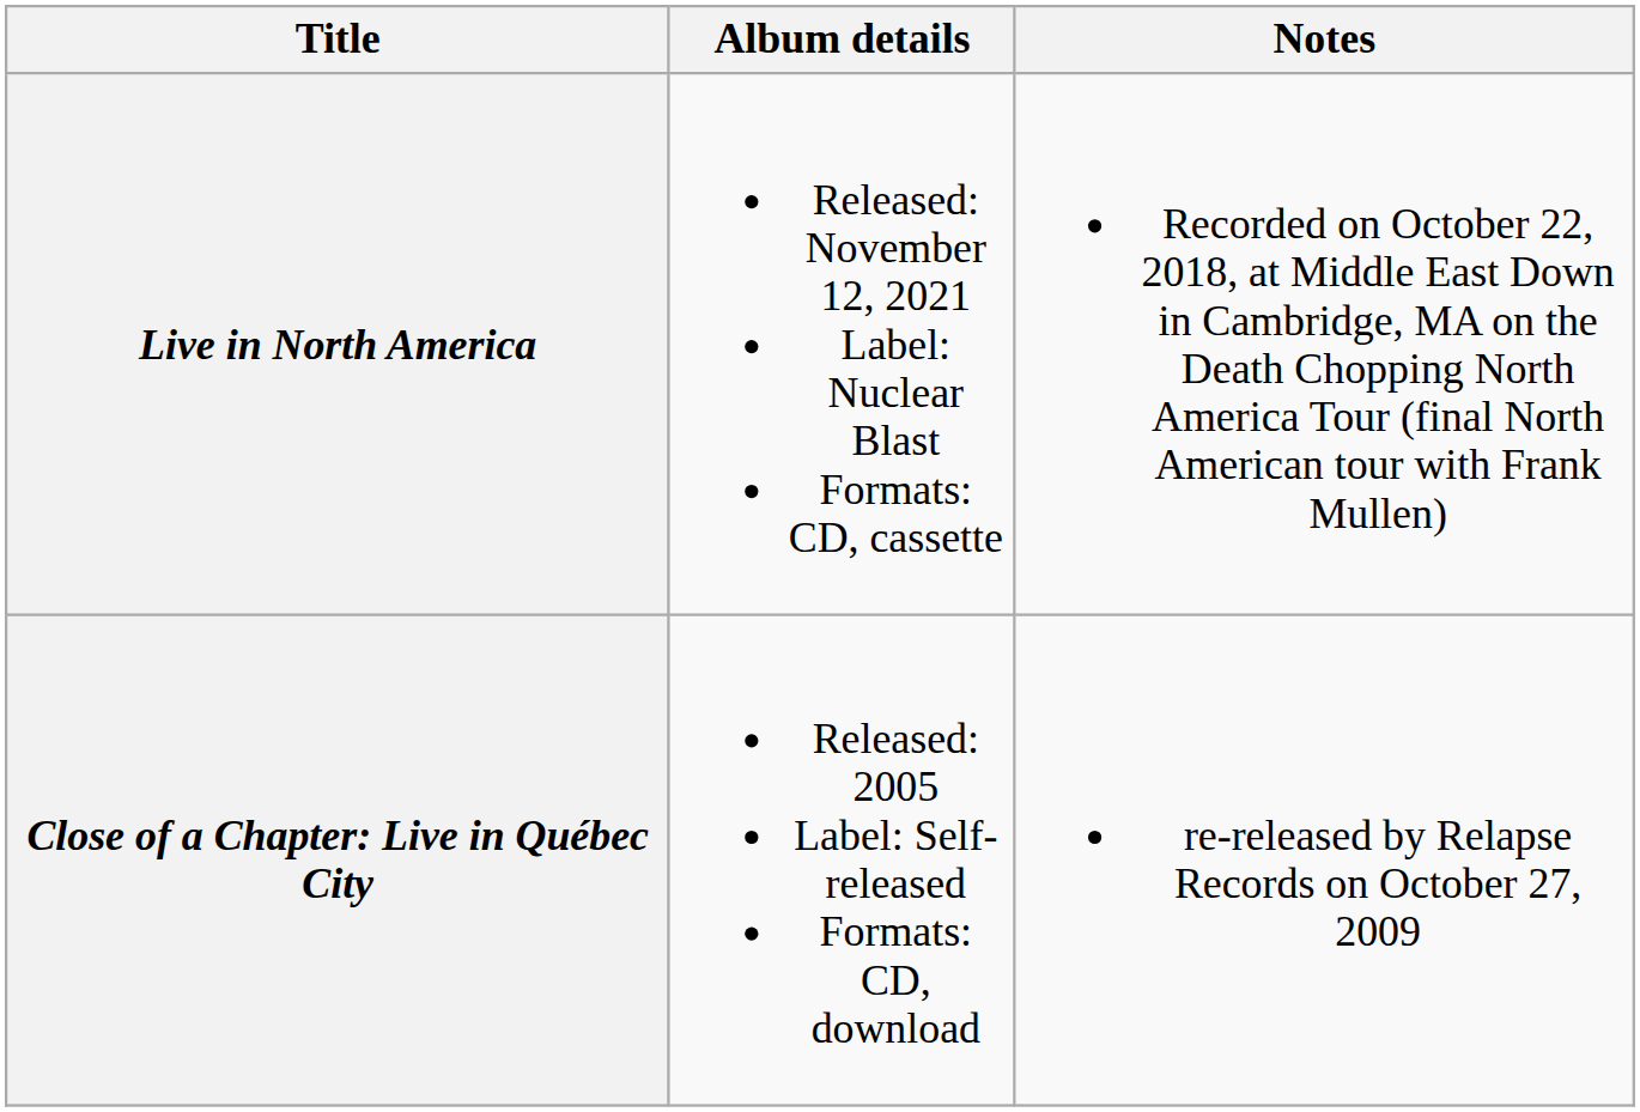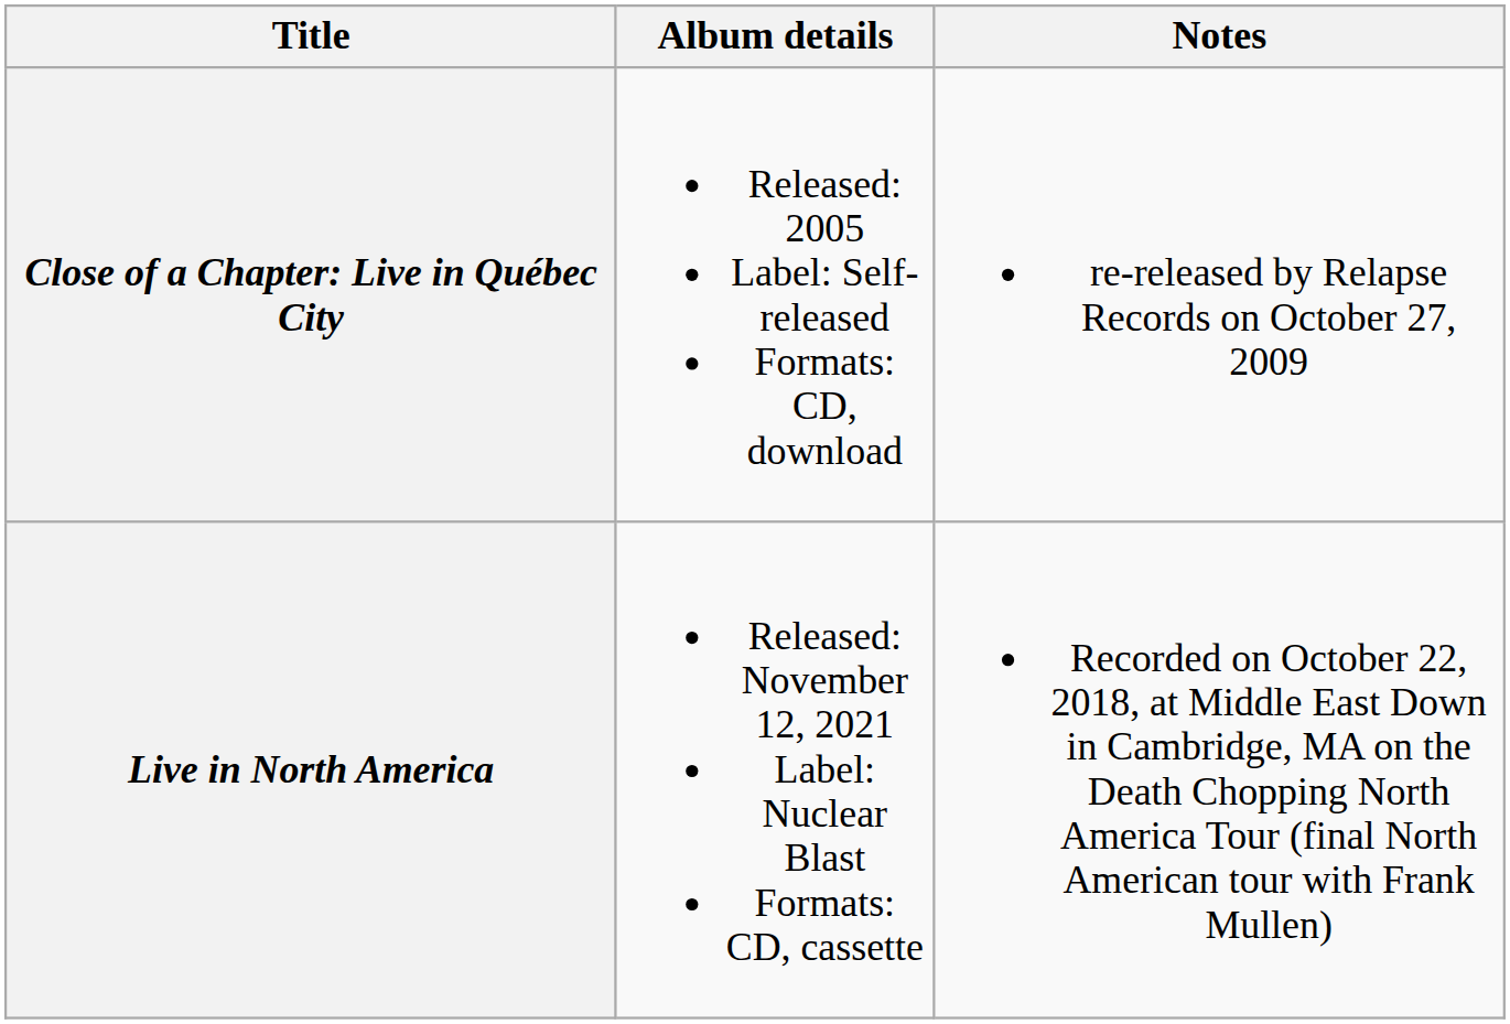 <table class="wikitable plainrowheaders" style="text-align:center;">
 <tr>
 <th scope="col" style="width:15em;">Title</th>
 <th scope="col">Album details</th>
 <th scope="col">Notes</th>
 </tr>
 <tr>
+<th scope="row"><em>Close of a Chapter: Live in Québec City</em></th>
+<td><br><ul><li>Released: 2005</li><li>Label: Self-released</li><li>Formats: CD, download</li></ul></td>
+<td><br><ul><li>re-released by Relapse Records on October 27, 2009</li></ul></td>
+</tr>
+<tr>
 <th scope="row"><em>Live in North America</em></th>
 <td><br><ul><li>Released: November 12, 2021</li><li>Label: Nuclear Blast</li><li>Formats: CD, cassette</li></ul></td>
 <td><br><ul><li>Recorded on October 22, 2018, at Middle East Down in Cambridge, MA on the Death Chopping North America Tour (final North American tour with Frank Mullen)</li></ul></td>
 </tr>
-<tr>
-<th scope="row"><em>Close of a Chapter: Live in Québec City</em></th>
-<td><br><ul><li>Released: 2005</li><li>Label: Self-released</li><li>Formats: CD, download</li></ul></td>
-<td><br><ul><li>re-released by Relapse Records on October 27, 2009</li></ul></td>
-</tr>
 </table>
